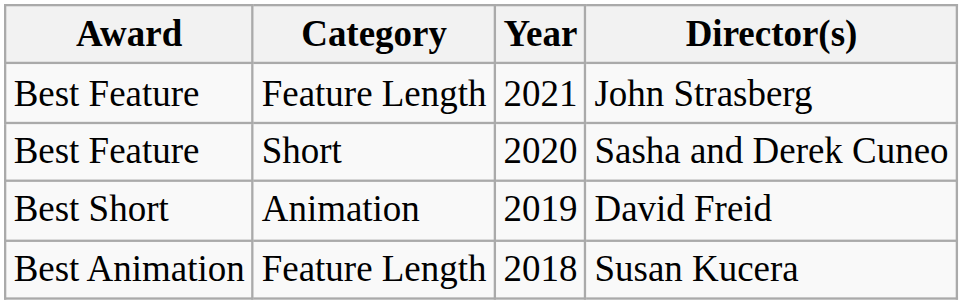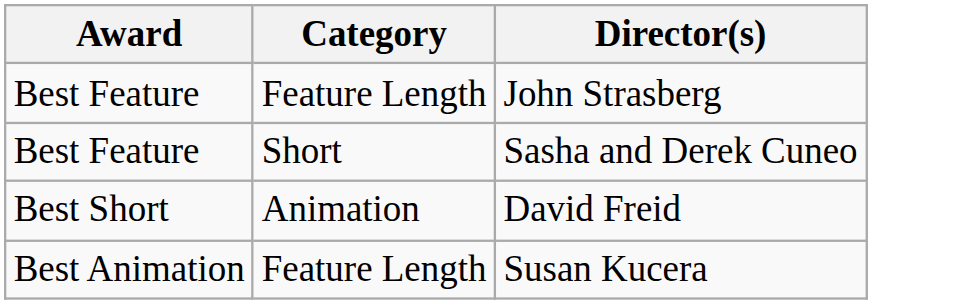 <table class="wikitable">
 <tr>
 <th>Award</th>
 <th>Category</th>
-<th>Year</th>
 <th>Director(s)</th>
 </tr>
 <tr>
 <td>Best Feature</td>
 <td>Feature Length</td>
-<td>2021</td>
 <td>John Strasberg</td>
 </tr>
 <tr>
 <td>Best Feature</td>
 <td>Short</td>
-<td>2020</td>
 <td>Sasha and Derek Cuneo</td>
 </tr>
 <tr>
 <td>Best Short</td>
 <td>Animation</td>
-<td>2019</td>
 <td>David Freid</td>
 </tr>
 <tr>
 <td>Best Animation</td>
 <td>Feature Length</td>
-<td>2018</td>
 <td>Susan Kucera</td>
 </tr>
 </table>
